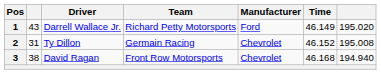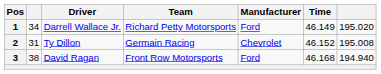 <table class="wikitable" style="font-size:95%">
 <tr>
 <th>Pos</th>
 <th></th>
 <th>Driver</th>
 <th>Team</th>
 <th>Manufacturer</th>
 <th>Time</th>
 <th></th>
 </tr>
 <tr>
 <th>1</th>
-<td>43</td>
+<td>34</td>
 <td><a href='#'>Darrell Wallace Jr.</a></td>
 <td><a href='#'>Richard Petty Motorsports</a></td>
 <td><a href='#'>Ford</a></td>
 <td>46.149</td>
 <td>195.020</td>
 </tr>
 <tr>
 <th>2</th>
 <td>31</td>
 <td><a href='#'>Ty Dillon</a></td>
 <td><a href='#'>Germain Racing</a></td>
 <td><a href='#'>Chevrolet</a></td>
 <td>46.152</td>
 <td>195.008</td>
 </tr>
 <tr>
 <th>3</th>
 <td>38</td>
 <td><a href='#'>David Ragan</a></td>
 <td><a href='#'>Front Row Motorsports</a></td>
-<td><a href='#'>Chevrolet</a></td>
+<td><a href='#'>Ford</a></td>
 <td>46.168</td>
 <td>194.940</td>
 </tr>
 <tr>
 <th colspan="7"></th>
 </tr>
 </table>
